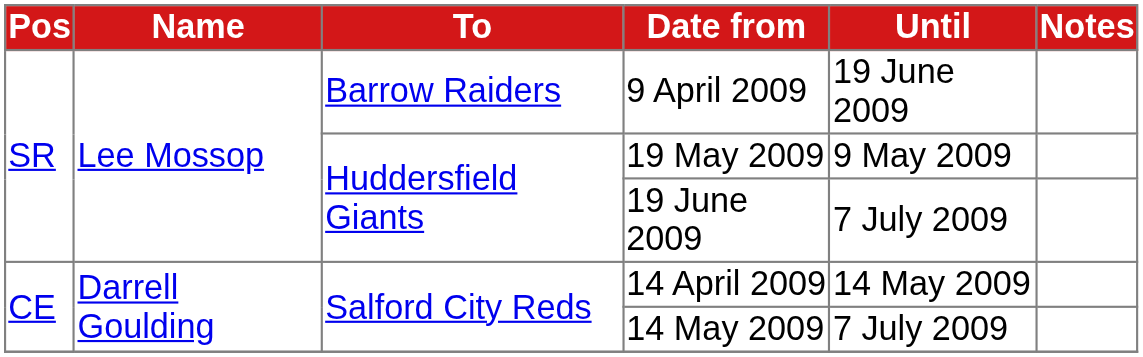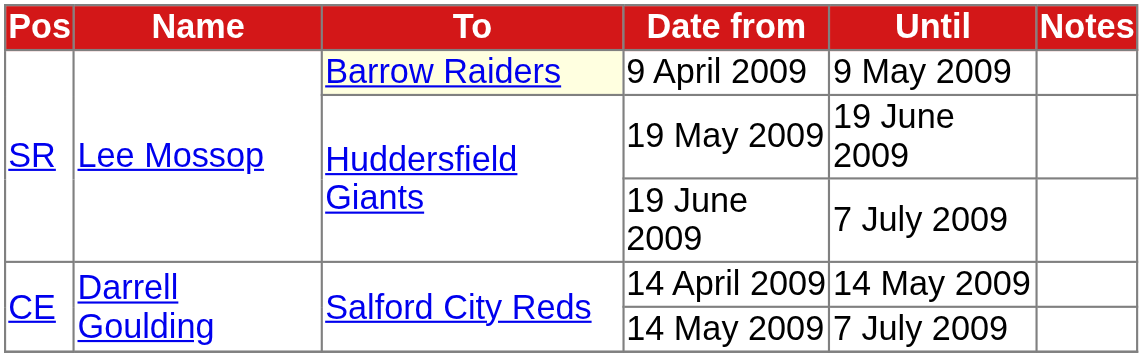 <table border="1" width="60%" style="border-collapse:collapse;">
 <tr bgcolor="#D31718" style="color:#FFFFFF;">
 <th>Pos</th>
 <th>Name</th>
 <th>To</th>
 <th>Date from</th>
 <th>Until</th>
 <th>Notes</th>
 </tr>
 <tr>
 <td rowspan="3"><a href='#'>SR</a></td>
 <td rowspan="3"><a href='#'>Lee Mossop</a></td>
-<td><a href='#'>Barrow Raiders</a></td>
+<td style="background: lightyellow;"><a href='#'>Barrow Raiders</a></td>
 <td>9 April 2009</td>
-<td>19 June 2009</td>
+<td>9 May 2009</td>
 <td></td>
 </tr>
 <tr>
 <td rowspan="2"><a href='#'>Huddersfield Giants</a></td>
 <td>19 May 2009</td>
-<td>9 May 2009</td>
+<td>19 June 2009</td>
 <td></td>
 </tr>
 <tr>
 <td>19 June 2009</td>
 <td>7 July 2009</td>
 <td></td>
 </tr>
 <tr>
 <td rowspan="2"><a href='#'>CE</a></td>
 <td rowspan="2"><a href='#'>Darrell Goulding</a></td>
 <td rowspan="2"><a href='#'>Salford City Reds</a></td>
 <td>14 April 2009</td>
 <td>14 May 2009</td>
 <td></td>
 </tr>
 <tr>
 <td>14 May 2009</td>
 <td>7 July 2009</td>
 <td></td>
 </tr>
 <tr>
 </tr>
 </table>
